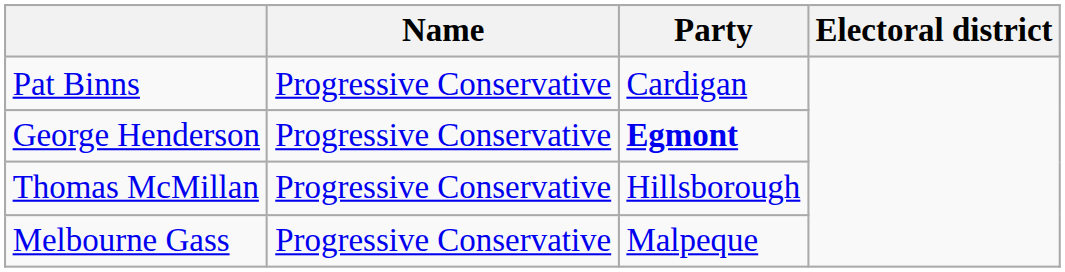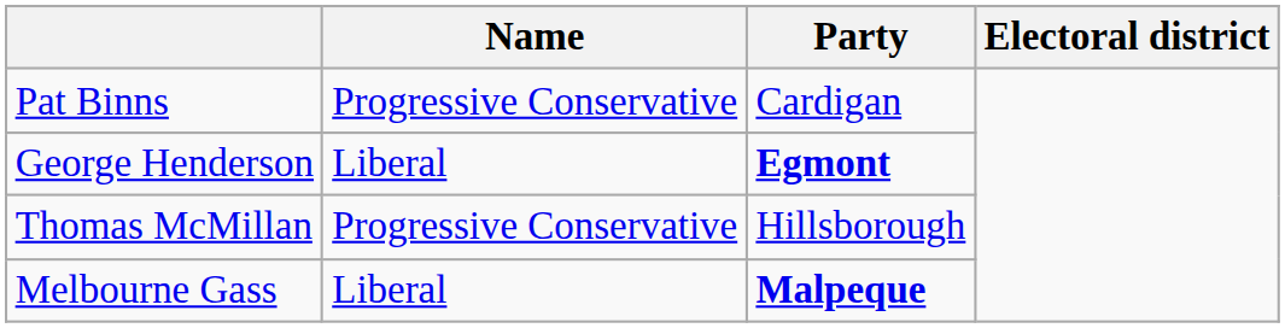 <table class="wikitable">
 <tr>
 <th></th>
 <th>Name</th>
 <th>Party</th>
 <th>Electoral district</th>
 </tr>
 <tr>
 <td><a href='#'>Pat Binns</a></td>
 <td><a href='#'>Progressive Conservative</a></td>
 <td><a href='#'>Cardigan</a></td>
 </tr>
 <tr>
 <td><a href='#'>George Henderson</a></td>
-<td><a href='#'>Progressive Conservative</a></td>
+<td><a href='#'>Liberal</a></td>
 <td><strong><a href='#'>Egmont</a></strong></td>
 </tr>
 <tr>
 <td><a href='#'>Thomas McMillan</a></td>
 <td><a href='#'>Progressive Conservative</a></td>
 <td><a href='#'>Hillsborough</a></td>
 </tr>
 <tr>
 <td><a href='#'>Melbourne Gass</a></td>
-<td><a href='#'>Progressive Conservative</a></td>
-<td><a href='#'>Malpeque</a></td>
+<td><a href='#'>Liberal</a></td>
+<td><strong><a href='#'>Malpeque</a></strong></td>
 </tr>
 </table>
